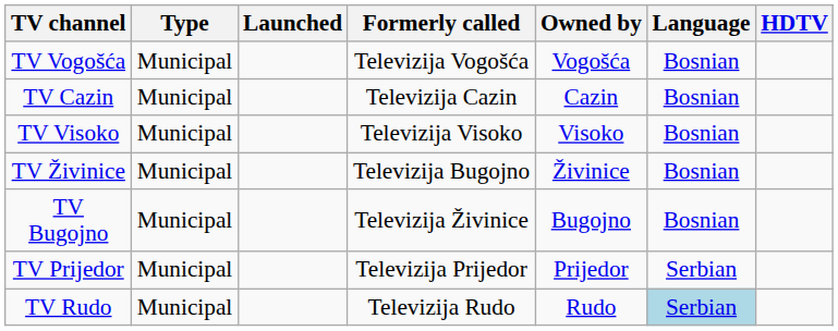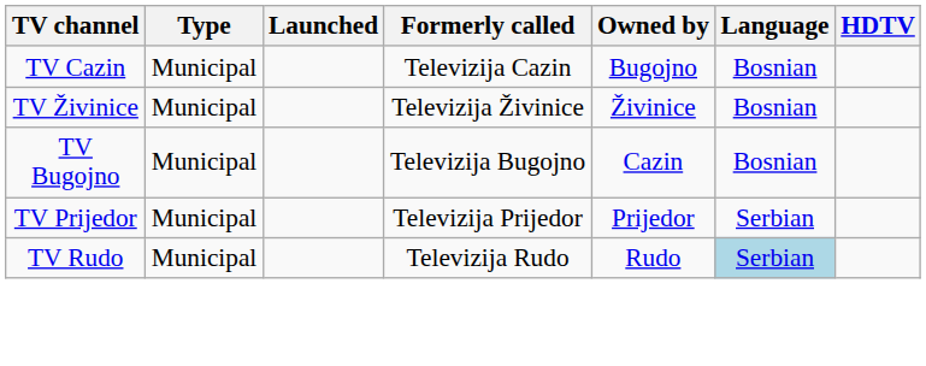 <table class="sortable wikitable" style="font-size: 100%; text-align: center">
 <tr>
 <th width=80>TV channel</th>
 <th>Type</th>
 <th>Launched</th>
 <th>Formerly called</th>
 <th>Owned by</th>
 <th>Language</th>
 <th><a href='#'>HDTV</a></th>
 </tr>
 <tr>
-<td><a href='#'>TV Vogošća</a></td>
-<td>Municipal</td>
-<td></td>
-<td>Televizija Vogošća</td>
-<td><a href='#'>Vogošća</a></td>
-<td><a href='#'>Bosnian</a></td>
-<td></td>
-</tr>
-<tr>
 <td><a href='#'>TV Cazin</a></td>
 <td>Municipal</td>
 <td></td>
 <td>Televizija Cazin</td>
-<td><a href='#'>Cazin</a></td>
-<td><a href='#'>Bosnian</a></td>
-<td></td>
-</tr>
-<tr>
-<td><a href='#'>TV Visoko</a></td>
-<td>Municipal</td>
-<td></td>
-<td>Televizija Visoko</td>
-<td><a href='#'>Visoko</a></td>
+<td><a href='#'>Bugojno</a></td>
 <td><a href='#'>Bosnian</a></td>
 <td></td>
 </tr>
 <tr>
 <td><a href='#'>TV Živinice</a></td>
 <td>Municipal</td>
 <td></td>
-<td>Televizija Bugojno</td>
+<td>Televizija Živinice</td>
 <td><a href='#'>Živinice</a></td>
 <td><a href='#'>Bosnian</a></td>
 <td></td>
 </tr>
 <tr>
 <td><a href='#'>TV Bugojno</a></td>
 <td>Municipal</td>
 <td></td>
-<td>Televizija Živinice</td>
-<td><a href='#'>Bugojno</a></td>
+<td>Televizija Bugojno</td>
+<td><a href='#'>Cazin</a></td>
 <td><a href='#'>Bosnian</a></td>
 <td></td>
 </tr>
 <tr>
 <td><a href='#'>TV Prijedor</a></td>
 <td>Municipal</td>
 <td></td>
 <td>Televizija Prijedor</td>
 <td><a href='#'>Prijedor</a></td>
 <td><a href='#'>Serbian</a></td>
 <td></td>
 </tr>
 <tr>
 <td><a href='#'>TV Rudo</a></td>
 <td>Municipal</td>
 <td></td>
 <td>Televizija Rudo</td>
 <td><a href='#'>Rudo</a></td>
 <td style="background: lightblue;"><a href='#'>Serbian</a></td>
 <td></td>
 </tr>
 </table>
